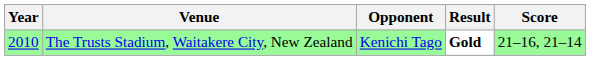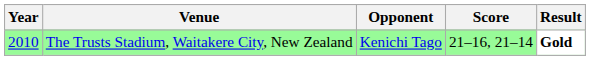 <table class="sortable wikitable" style="font-size: 90%">
 <tr>
 <th>Year</th>
 <th>Venue</th>
 <th>Opponent</th>
+<th>Score</th>
 <th>Result</th>
-<th>Score</th>
 </tr>
 <tr style="background:#98FB98">
 <td align="center"><a href='#'>2010</a></td>
 <td align="left"><a href='#'>The Trusts Stadium</a>, <a href='#'>Waitakere City</a>, New Zealand</td>
 <td align="left"> <a href='#'>Kenichi Tago</a></td>
+<td align="left">21–16, 21–14</td>
 <td style="text-align:left; background:white"> <strong>Gold</strong></td>
-<td align="left">21–16, 21–14</td>
 </tr>
 </table>
